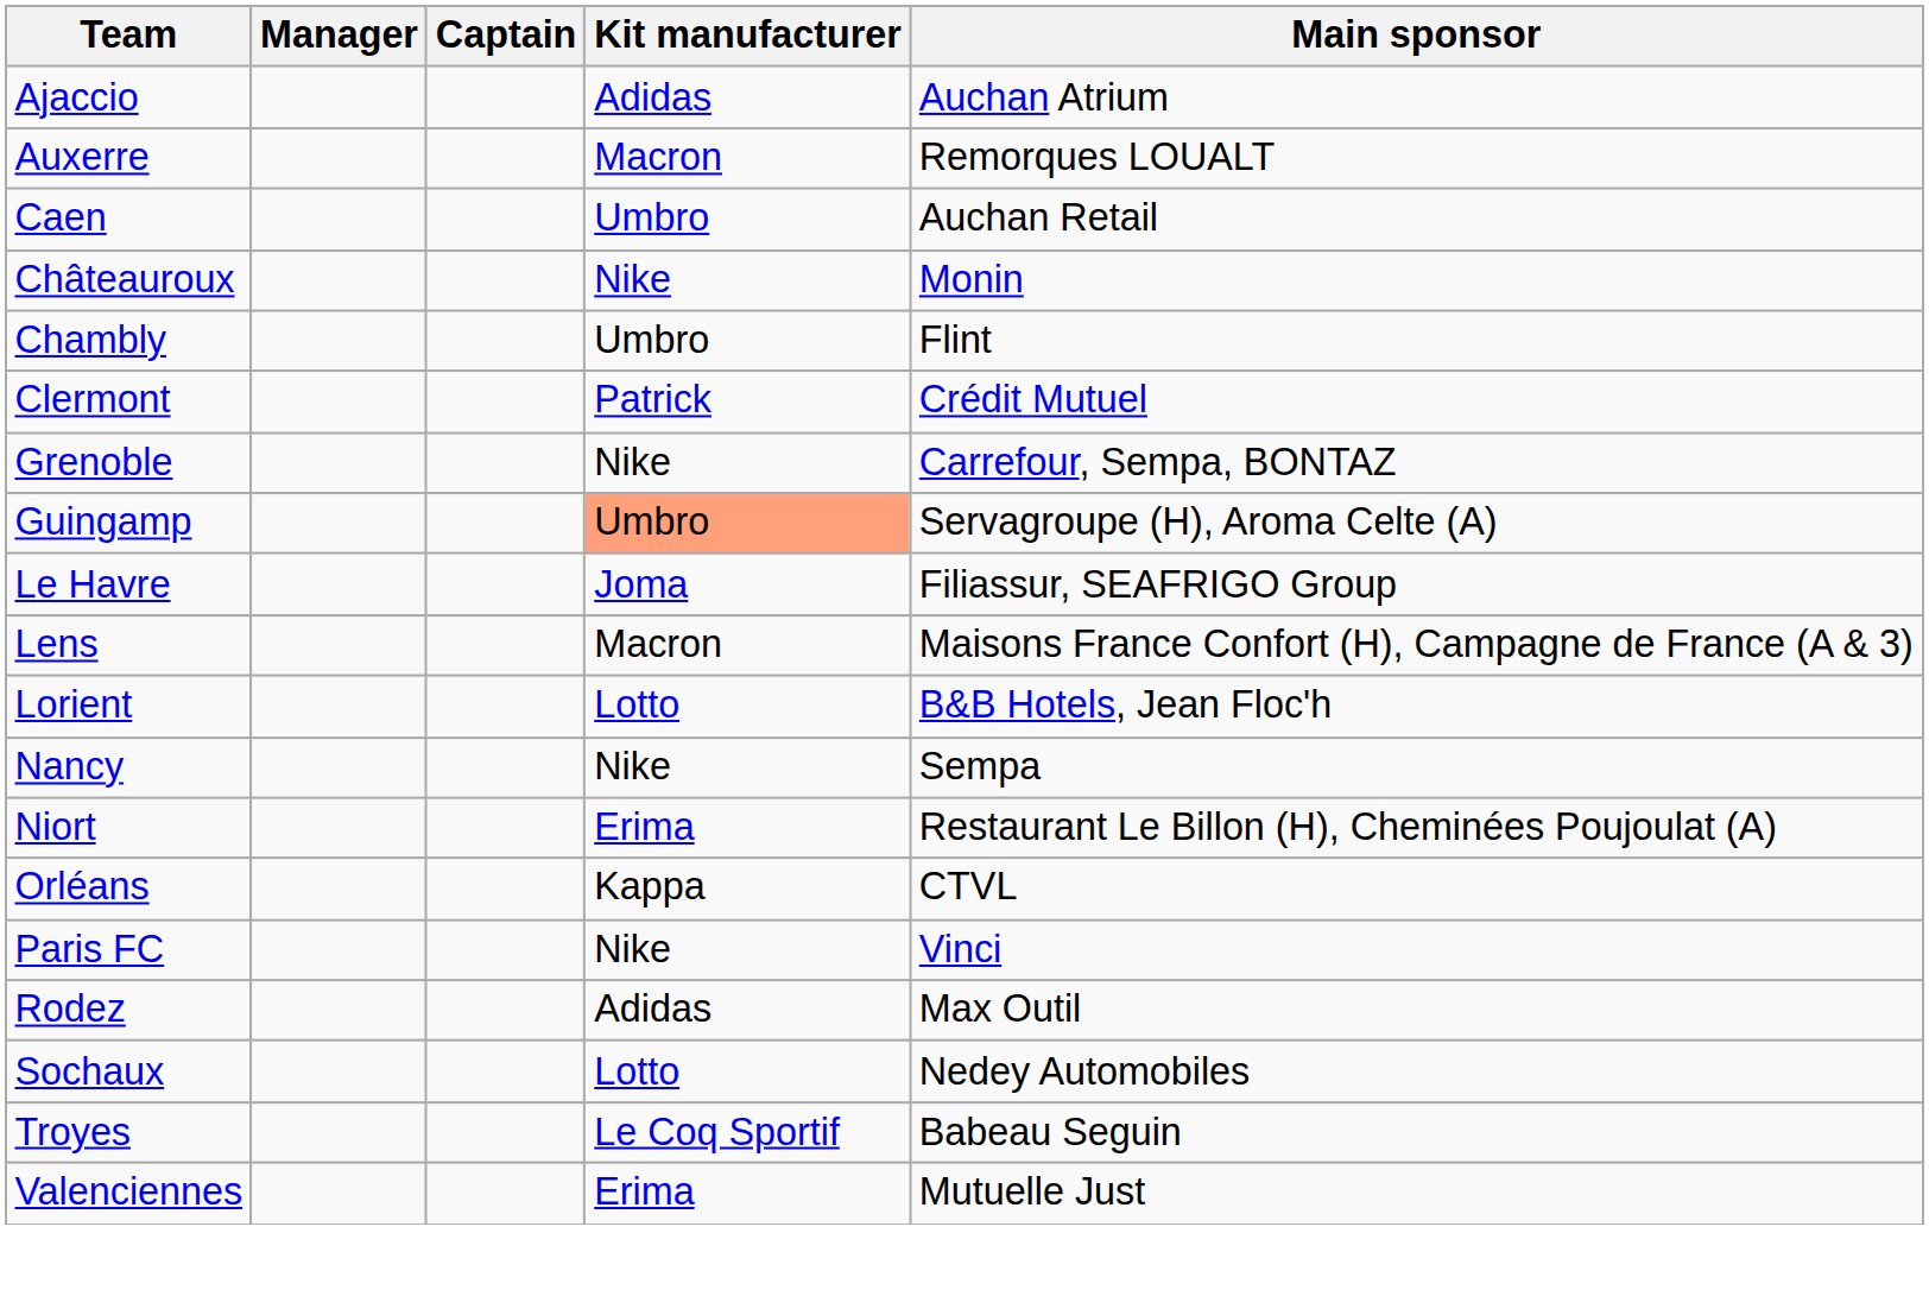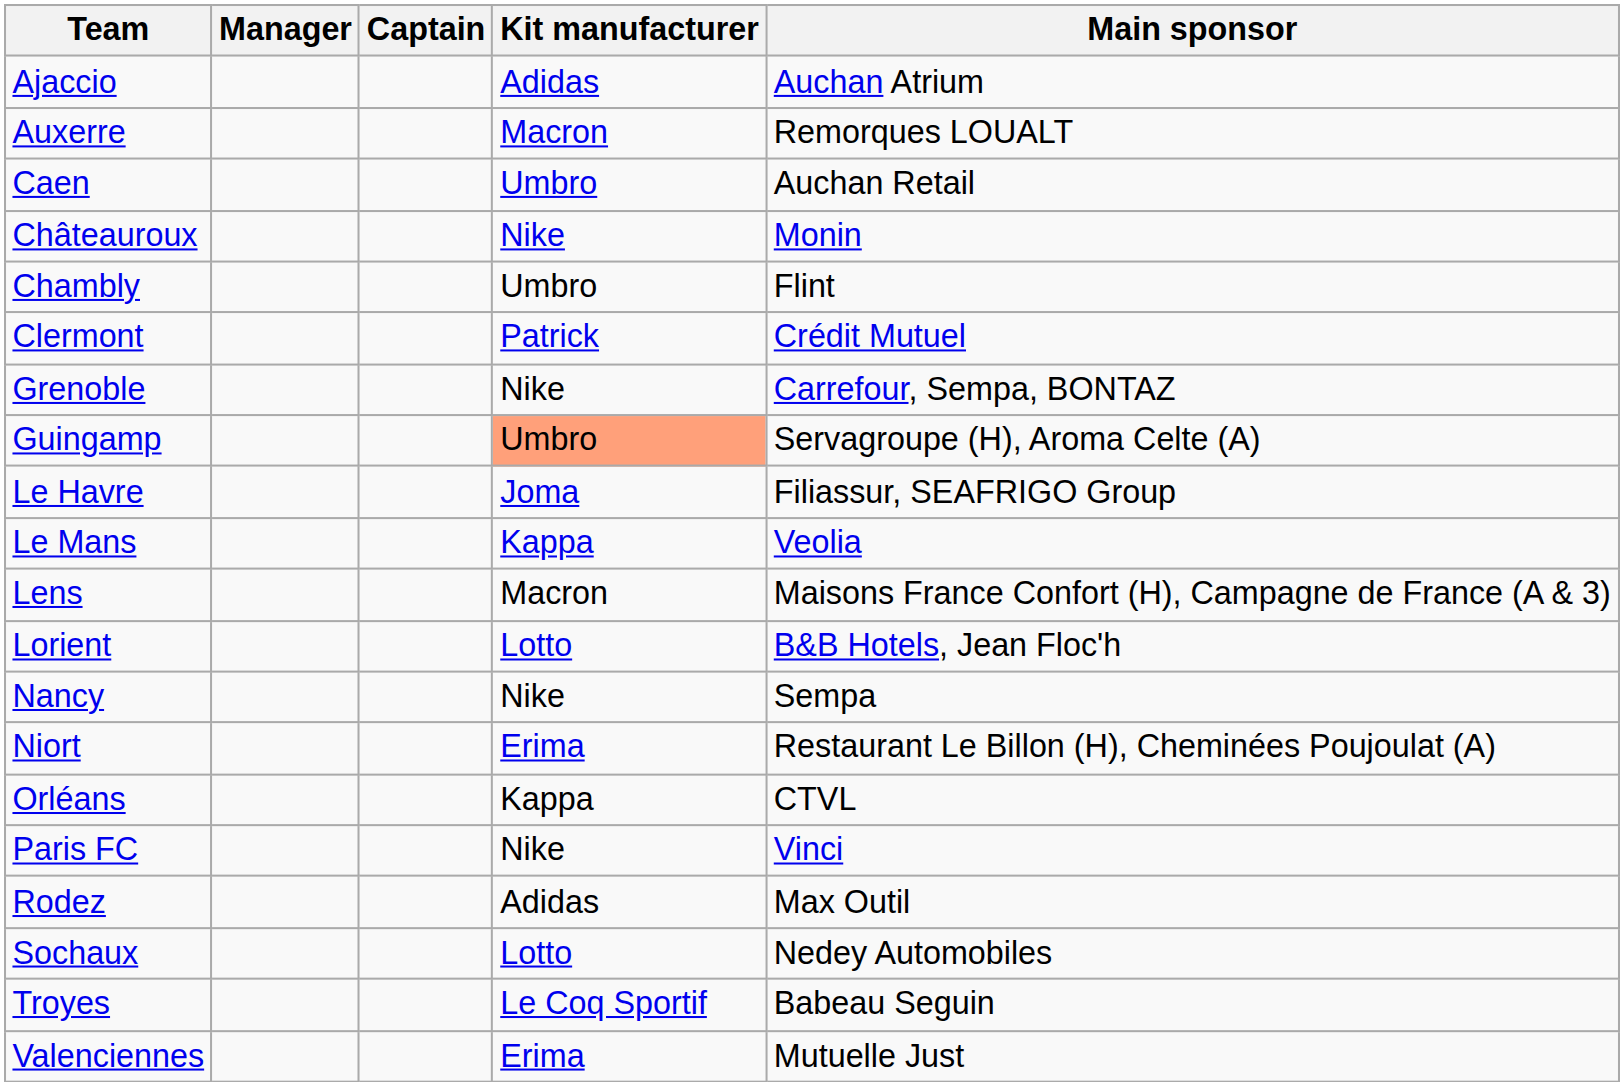 <table class="wikitable sortable" style="text-align: left;">
 <tr>
 <th>Team</th>
 <th>Manager</th>
 <th>Captain</th>
 <th>Kit manufacturer</th>
 <th>Main sponsor</th>
 </tr>
 <tr>
 <td><a href='#'>Ajaccio</a></td>
 <td> </td>
 <td> </td>
 <td><a href='#'>Adidas</a></td>
 <td><a href='#'>Auchan</a> Atrium</td>
 </tr>
 <tr>
 <td><a href='#'>Auxerre</a></td>
 <td> </td>
 <td> </td>
 <td><a href='#'>Macron</a></td>
 <td>Remorques LOUALT</td>
 </tr>
 <tr>
 <td><a href='#'>Caen</a></td>
 <td> </td>
 <td> </td>
 <td><a href='#'>Umbro</a></td>
 <td>Auchan Retail</td>
 </tr>
 <tr>
 <td><a href='#'>Châteauroux</a></td>
 <td> </td>
 <td> </td>
 <td><a href='#'>Nike</a></td>
 <td><a href='#'>Monin</a></td>
 </tr>
 <tr>
 <td><a href='#'>Chambly</a></td>
 <td> </td>
 <td> </td>
 <td>Umbro</td>
 <td>Flint</td>
 </tr>
 <tr>
 <td><a href='#'>Clermont</a></td>
 <td> </td>
 <td> </td>
 <td><a href='#'>Patrick</a></td>
 <td><a href='#'>Crédit Mutuel</a></td>
 </tr>
 <tr>
 <td><a href='#'>Grenoble</a></td>
 <td> </td>
 <td> </td>
 <td>Nike</td>
 <td><a href='#'>Carrefour</a>, Sempa, BONTAZ</td>
 </tr>
 <tr>
 <td><a href='#'>Guingamp</a></td>
 <td> </td>
 <td> </td>
 <td style="background: lightsalmon;">Umbro</td>
 <td>Servagroupe (H), Aroma Celte (A)</td>
 </tr>
 <tr>
 <td><a href='#'>Le Havre</a></td>
 <td> </td>
 <td> </td>
 <td><a href='#'>Joma</a></td>
 <td>Filiassur, SEAFRIGO Group</td>
 </tr>
 <tr>
+<td><a href='#'>Le Mans</a></td>
+<td> </td>
+<td> </td>
+<td><a href='#'>Kappa</a></td>
+<td><a href='#'>Veolia</a></td>
+</tr>
+<tr>
 <td><a href='#'>Lens</a></td>
 <td> </td>
 <td> </td>
 <td>Macron</td>
 <td>Maisons France Confort (H), Campagne de France (A & 3)</td>
 </tr>
 <tr>
 <td><a href='#'>Lorient</a></td>
 <td> </td>
 <td> </td>
 <td><a href='#'>Lotto</a></td>
 <td><a href='#'>B&B Hotels</a>, Jean Floc'h</td>
 </tr>
 <tr>
 <td><a href='#'>Nancy</a></td>
 <td> </td>
 <td> </td>
 <td>Nike</td>
 <td>Sempa</td>
 </tr>
 <tr>
 <td><a href='#'>Niort</a></td>
 <td> </td>
 <td> </td>
 <td><a href='#'>Erima</a></td>
 <td>Restaurant Le Billon (H), Cheminées Poujoulat (A)</td>
 </tr>
 <tr>
 <td><a href='#'>Orléans</a></td>
 <td> </td>
 <td> </td>
 <td>Kappa</td>
 <td>CTVL</td>
 </tr>
 <tr>
 <td><a href='#'>Paris FC</a></td>
 <td> </td>
 <td> </td>
 <td>Nike</td>
 <td><a href='#'>Vinci</a></td>
 </tr>
 <tr>
 <td><a href='#'>Rodez</a></td>
 <td> </td>
 <td> </td>
 <td>Adidas</td>
 <td>Max Outil</td>
 </tr>
 <tr>
 <td><a href='#'>Sochaux</a></td>
 <td> </td>
 <td> </td>
 <td><a href='#'>Lotto</a></td>
 <td>Nedey Automobiles</td>
 </tr>
 <tr>
 <td><a href='#'>Troyes</a></td>
 <td> </td>
 <td> </td>
 <td><a href='#'>Le Coq Sportif</a></td>
 <td>Babeau Seguin</td>
 </tr>
 <tr>
 <td><a href='#'>Valenciennes</a></td>
 <td> </td>
 <td> </td>
 <td><a href='#'>Erima</a></td>
 <td>Mutuelle Just</td>
 </tr>
 </table>
